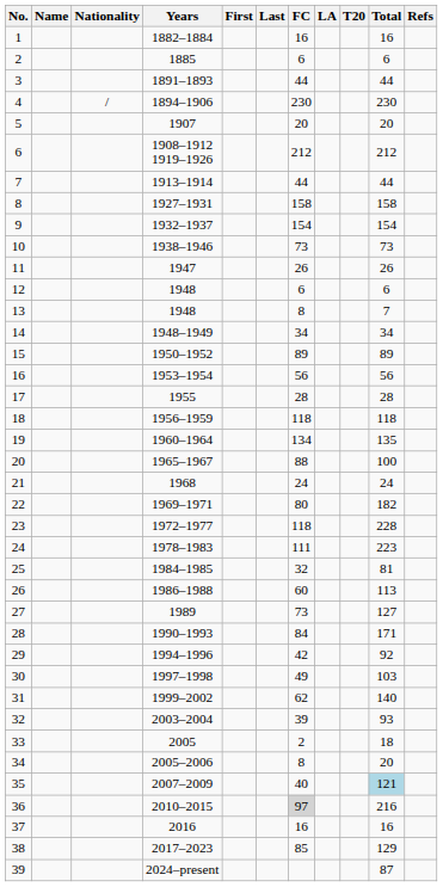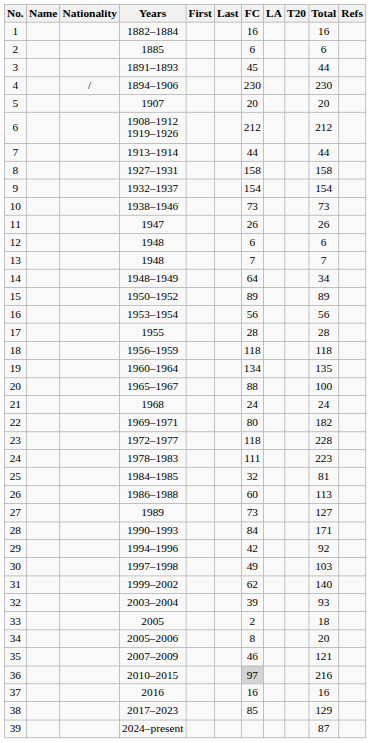 <table class="wikitable sortable" style="text-align: center;">
 <tr>
 <th>No.</th>
 <th>Name</th>
 <th>Nationality</th>
 <th>Years</th>
 <th>First</th>
 <th>Last</th>
 <th>FC</th>
 <th>LA</th>
 <th>T20</th>
 <th>Total</th>
 <th class="unsortable">Refs</th>
 </tr>
 <tr>
 <td>1</td>
 <td align="left"></td>
 <td></td>
 <td>1882–1884</td>
 <td></td>
 <td></td>
 <td>16</td>
 <td></td>
 <td></td>
 <td>16</td>
 <td></td>
 </tr>
 <tr>
 <td>2</td>
 <td align="left"></td>
 <td></td>
 <td>1885</td>
 <td></td>
 <td></td>
 <td>6</td>
 <td></td>
 <td></td>
 <td>6</td>
 <td></td>
 </tr>
 <tr>
 <td>3</td>
 <td align="left"></td>
 <td></td>
 <td>1891–1893</td>
 <td></td>
 <td></td>
-<td>44</td>
+<td>45</td>
 <td></td>
 <td></td>
 <td>44</td>
 <td></td>
 </tr>
 <tr>
 <td>4</td>
 <td align="left"></td>
 <td>/<br></td>
 <td>1894–1906</td>
 <td></td>
 <td></td>
 <td>230</td>
 <td></td>
 <td></td>
 <td>230</td>
 <td></td>
 </tr>
 <tr>
 <td>5</td>
 <td align="left"></td>
 <td></td>
 <td>1907</td>
 <td></td>
 <td></td>
 <td>20</td>
 <td></td>
 <td></td>
 <td>20</td>
 <td></td>
 </tr>
 <tr>
 <td>6</td>
 <td align="left"></td>
 <td></td>
 <td>1908–1912<br>1919–1926</td>
 <td></td>
 <td></td>
 <td>212</td>
 <td></td>
 <td></td>
 <td>212</td>
 <td></td>
 </tr>
 <tr>
 <td>7</td>
 <td align="left"></td>
 <td></td>
 <td>1913–1914</td>
 <td></td>
 <td></td>
 <td>44</td>
 <td></td>
 <td></td>
 <td>44</td>
 <td></td>
 </tr>
 <tr>
 <td>8</td>
 <td align="left"></td>
 <td></td>
 <td>1927–1931</td>
 <td></td>
 <td></td>
 <td>158</td>
 <td></td>
 <td></td>
 <td>158</td>
 <td></td>
 </tr>
 <tr>
 <td>9</td>
 <td align="left"></td>
 <td></td>
 <td>1932–1937</td>
 <td></td>
 <td></td>
 <td>154</td>
 <td></td>
 <td></td>
 <td>154</td>
 <td></td>
 </tr>
 <tr>
 <td>10</td>
 <td align="left"></td>
 <td></td>
 <td>1938–1946</td>
 <td></td>
 <td></td>
 <td>73</td>
 <td></td>
 <td></td>
 <td>73</td>
 <td></td>
 </tr>
 <tr>
 <td>11</td>
 <td align="left"></td>
 <td></td>
 <td>1947</td>
 <td></td>
 <td></td>
 <td>26</td>
 <td></td>
 <td></td>
 <td>26</td>
 <td></td>
 </tr>
 <tr>
 <td>12</td>
 <td align="left"></td>
 <td></td>
 <td>1948</td>
 <td></td>
 <td></td>
 <td>6</td>
 <td></td>
 <td></td>
 <td>6</td>
 <td></td>
 </tr>
 <tr>
 <td>13</td>
 <td align="left"></td>
 <td></td>
 <td>1948</td>
 <td></td>
 <td></td>
-<td>8</td>
+<td>7</td>
 <td></td>
 <td></td>
 <td>7</td>
 <td></td>
 </tr>
 <tr>
 <td>14</td>
 <td align="left"></td>
 <td></td>
 <td>1948–1949</td>
 <td></td>
 <td></td>
-<td>34</td>
+<td>64</td>
 <td></td>
 <td></td>
 <td>34</td>
 <td></td>
 </tr>
 <tr>
 <td>15</td>
 <td align="left"></td>
 <td></td>
 <td>1950–1952</td>
 <td></td>
 <td></td>
 <td>89</td>
 <td></td>
 <td></td>
 <td>89</td>
 <td></td>
 </tr>
 <tr>
 <td>16</td>
 <td align="left"></td>
 <td></td>
 <td>1953–1954</td>
 <td></td>
 <td></td>
 <td>56</td>
 <td></td>
 <td></td>
 <td>56</td>
 <td></td>
 </tr>
 <tr>
 <td>17</td>
 <td align="left"></td>
 <td></td>
 <td>1955</td>
 <td></td>
 <td></td>
 <td>28</td>
 <td></td>
 <td></td>
 <td>28</td>
 <td></td>
 </tr>
 <tr>
 <td>18</td>
 <td align="left"></td>
 <td></td>
 <td>1956–1959</td>
 <td></td>
 <td></td>
 <td>118</td>
 <td></td>
 <td></td>
 <td>118</td>
 <td></td>
 </tr>
 <tr>
 <td>19</td>
 <td align="left"></td>
 <td></td>
 <td>1960–1964</td>
 <td></td>
 <td></td>
 <td>134</td>
 <td></td>
 <td></td>
 <td>135</td>
 <td></td>
 </tr>
 <tr>
 <td>20</td>
 <td align="left"></td>
 <td></td>
 <td>1965–1967</td>
 <td></td>
 <td></td>
 <td>88</td>
 <td></td>
 <td></td>
 <td>100</td>
 <td></td>
 </tr>
 <tr>
 <td>21</td>
 <td align="left"></td>
 <td></td>
 <td>1968</td>
 <td></td>
 <td></td>
 <td>24</td>
 <td></td>
 <td></td>
 <td>24</td>
 <td></td>
 </tr>
 <tr>
 <td>22</td>
 <td align="left"></td>
 <td></td>
 <td>1969–1971</td>
 <td></td>
 <td></td>
 <td>80</td>
 <td></td>
 <td></td>
 <td>182</td>
 <td></td>
 </tr>
 <tr>
 <td>23</td>
 <td align="left"></td>
 <td></td>
 <td>1972–1977</td>
 <td></td>
 <td></td>
 <td>118</td>
 <td></td>
 <td></td>
 <td>228</td>
 <td></td>
 </tr>
 <tr>
 <td>24</td>
 <td align="left"></td>
 <td></td>
 <td>1978–1983</td>
 <td></td>
 <td></td>
 <td>111</td>
 <td></td>
 <td></td>
 <td>223</td>
 <td></td>
 </tr>
 <tr>
 <td>25</td>
 <td align="left"></td>
 <td></td>
 <td>1984–1985</td>
 <td></td>
 <td></td>
 <td>32</td>
 <td></td>
 <td></td>
 <td>81</td>
 <td></td>
 </tr>
 <tr>
 <td>26</td>
 <td align="left"></td>
 <td></td>
 <td>1986–1988</td>
 <td></td>
 <td></td>
 <td>60</td>
 <td></td>
 <td></td>
 <td>113</td>
 <td></td>
 </tr>
 <tr>
 <td>27</td>
 <td align="left"></td>
 <td></td>
 <td>1989</td>
 <td></td>
 <td></td>
 <td>73</td>
 <td></td>
 <td></td>
 <td>127</td>
 <td></td>
 </tr>
 <tr>
 <td>28</td>
 <td align="left"></td>
 <td></td>
 <td>1990–1993</td>
 <td></td>
 <td></td>
 <td>84</td>
 <td></td>
 <td></td>
 <td>171</td>
 <td></td>
 </tr>
 <tr>
 <td>29</td>
 <td align="left"></td>
 <td></td>
 <td>1994–1996</td>
 <td></td>
 <td></td>
 <td>42</td>
 <td></td>
 <td></td>
 <td>92</td>
 <td></td>
 </tr>
 <tr>
 <td>30</td>
 <td align="left"></td>
 <td></td>
 <td>1997–1998</td>
 <td></td>
 <td></td>
 <td>49</td>
 <td></td>
 <td></td>
 <td>103</td>
 <td></td>
 </tr>
 <tr>
 <td>31</td>
 <td align="left"></td>
 <td></td>
 <td>1999–2002</td>
 <td></td>
 <td></td>
 <td>62</td>
 <td></td>
 <td></td>
 <td>140</td>
 <td></td>
 </tr>
 <tr>
 <td>32</td>
 <td align="left"></td>
 <td></td>
 <td>2003–2004</td>
 <td></td>
 <td></td>
 <td>39</td>
 <td></td>
 <td></td>
 <td>93</td>
 <td></td>
 </tr>
 <tr>
 <td>33</td>
 <td align="left"></td>
 <td></td>
 <td>2005</td>
 <td></td>
 <td></td>
 <td>2</td>
 <td></td>
 <td></td>
 <td>18</td>
 <td></td>
 </tr>
 <tr>
 <td>34</td>
 <td align="left"></td>
 <td></td>
 <td>2005–2006</td>
 <td></td>
 <td></td>
 <td>8</td>
 <td></td>
 <td></td>
 <td>20</td>
 <td></td>
 </tr>
 <tr>
 <td>35</td>
 <td align="left"></td>
 <td></td>
 <td>2007–2009</td>
 <td></td>
 <td></td>
-<td>40</td>
+<td>46</td>
 <td></td>
 <td></td>
-<td style="background: lightblue;">121</td>
+<td>121</td>
 <td></td>
 </tr>
 <tr>
 <td>36</td>
 <td align="left"></td>
 <td></td>
 <td>2010–2015</td>
 <td></td>
 <td></td>
 <td style="background: lightgrey;">97</td>
 <td></td>
 <td></td>
 <td>216</td>
 <td></td>
 </tr>
 <tr>
 <td>37</td>
 <td align="left"></td>
 <td></td>
 <td>2016</td>
 <td></td>
 <td></td>
 <td>16</td>
 <td></td>
 <td></td>
 <td>16</td>
 <td></td>
 </tr>
 <tr>
 <td>38</td>
 <td align="left"></td>
 <td></td>
 <td>2017–2023</td>
 <td></td>
 <td></td>
 <td>85</td>
 <td></td>
 <td></td>
 <td>129</td>
 <td></td>
 </tr>
 <tr>
 <td>39</td>
 <td align="left"></td>
 <td></td>
 <td>2024–present</td>
 <td></td>
 <td></td>
 <td></td>
 <td></td>
 <td></td>
 <td>87</td>
 <td></td>
 </tr>
 </table>
